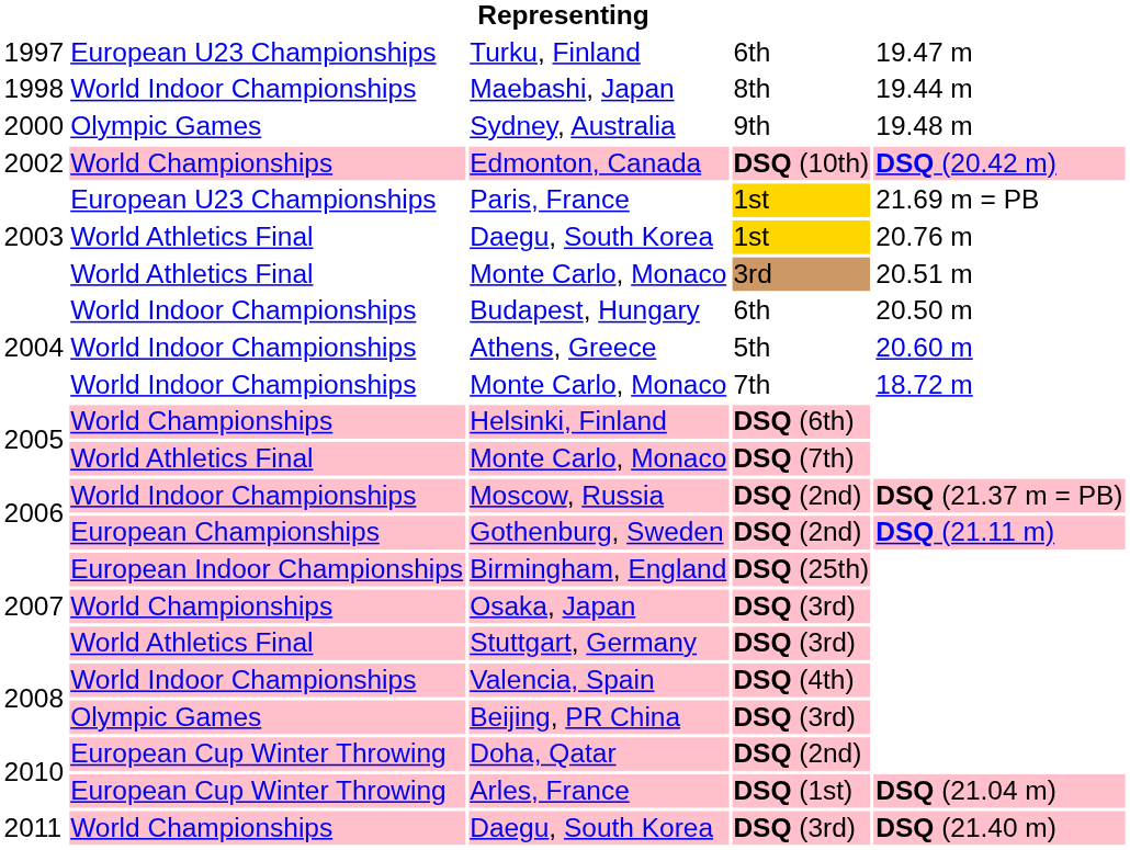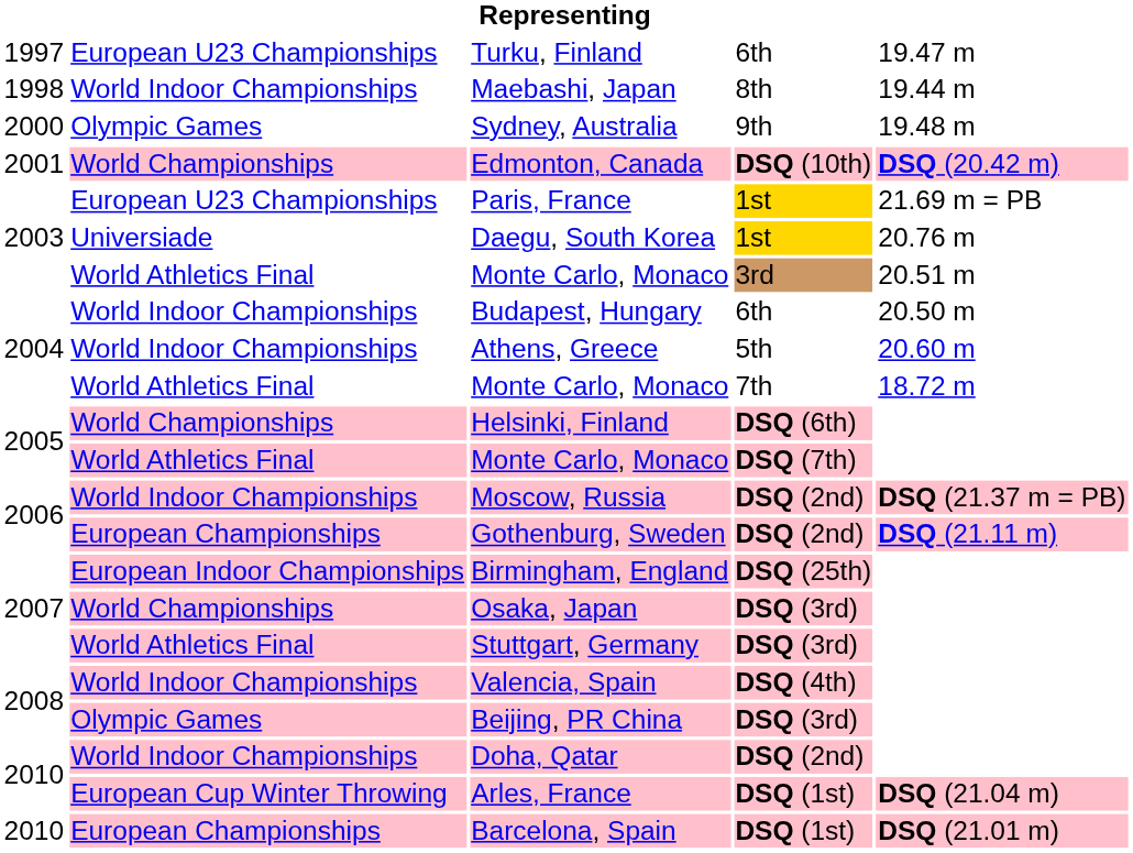 <table>
 <tr>
 <th colspan="5">Representing </th>
 </tr>
 <tr>
 <td>1997</td>
 <td><a href='#'>European U23 Championships</a></td>
 <td><a href='#'>Turku</a>, <a href='#'>Finland</a></td>
 <td>6th</td>
 <td>19.47 m</td>
 </tr>
 <tr>
 <td>1998</td>
 <td><a href='#'>World Indoor Championships</a></td>
 <td><a href='#'>Maebashi</a>, <a href='#'>Japan</a></td>
 <td>8th</td>
 <td>19.44 m</td>
 </tr>
 <tr>
 <td>2000</td>
 <td><a href='#'>Olympic Games</a></td>
 <td><a href='#'>Sydney</a>, <a href='#'>Australia</a></td>
 <td>9th</td>
 <td>19.48 m</td>
 </tr>
 <tr>
-<td>2002</td>
+<td>2001</td>
 <td bgcolor=pink><a href='#'>World Championships</a></td>
 <td bgcolor=pink><a href='#'>Edmonton, Canada</a></td>
 <td bgcolor=pink><strong>DSQ</strong> (10th)</td>
 <td bgcolor=pink><a href='#'><strong>DSQ</strong> (20.42 m)</a></td>
 </tr>
 <tr>
 <td rowspan=3>2003</td>
 <td><a href='#'>European U23 Championships</a></td>
 <td><a href='#'>Paris, France</a></td>
 <td bgcolor="gold">1st</td>
 <td>21.69 m = PB</td>
 </tr>
 <tr>
-<td><a href='#'>World Athletics Final</a></td>
+<td><a href='#'>Universiade</a></td>
 <td><a href='#'>Daegu</a>, <a href='#'>South Korea</a></td>
 <td bgcolor="gold">1st</td>
 <td>20.76 m</td>
 </tr>
 <tr>
 <td><a href='#'>World Athletics Final</a></td>
 <td><a href='#'>Monte Carlo</a>, <a href='#'>Monaco</a></td>
 <td bgcolor="CC9966">3rd</td>
 <td>20.51 m</td>
 </tr>
 <tr>
 <td rowspan=3>2004</td>
 <td><a href='#'>World Indoor Championships</a></td>
 <td><a href='#'>Budapest</a>, <a href='#'>Hungary</a></td>
 <td>6th</td>
 <td>20.50 m</td>
 </tr>
 <tr>
 <td><a href='#'>World Indoor Championships</a></td>
 <td><a href='#'>Athens</a>, <a href='#'>Greece</a></td>
 <td>5th</td>
 <td><a href='#'>20.60 m</a></td>
 </tr>
 <tr>
-<td><a href='#'>World Indoor Championships</a></td>
+<td><a href='#'>World Athletics Final</a></td>
 <td><a href='#'>Monte Carlo</a>, <a href='#'>Monaco</a></td>
 <td>7th</td>
 <td><a href='#'>18.72 m</a></td>
 </tr>
 <tr>
 <td rowspan=2>2005</td>
 <td bgcolor=pink><a href='#'>World Championships</a></td>
 <td bgcolor=pink><a href='#'>Helsinki, Finland</a></td>
 <td bgcolor=pink><strong>DSQ</strong> (6th)</td>
 <td></td>
 </tr>
 <tr>
 <td bgcolor=pink><a href='#'>World Athletics Final</a></td>
 <td bgcolor=pink><a href='#'>Monte Carlo</a>, <a href='#'>Monaco</a></td>
 <td bgcolor=pink><strong>DSQ</strong> (7th)</td>
 <td></td>
 </tr>
 <tr>
 <td rowspan=2>2006</td>
 <td bgcolor=pink><a href='#'>World Indoor Championships</a></td>
 <td bgcolor=pink><a href='#'>Moscow</a>, <a href='#'>Russia</a></td>
 <td bgcolor=pink><strong>DSQ</strong> (2nd)</td>
 <td bgcolor=pink><strong>DSQ</strong> (21.37 m = PB)</td>
 </tr>
 <tr>
 <td bgcolor=pink><a href='#'>European Championships</a></td>
 <td bgcolor=pink><a href='#'>Gothenburg</a>, <a href='#'>Sweden</a></td>
 <td bgcolor=pink><strong>DSQ</strong> (2nd)</td>
 <td bgcolor=pink><a href='#'><strong>DSQ</strong> (21.11 m)</a></td>
 </tr>
 <tr>
 <td rowspan=3>2007</td>
 <td bgcolor=pink><a href='#'>European Indoor Championships</a></td>
 <td bgcolor=pink><a href='#'>Birmingham</a>, <a href='#'>England</a></td>
 <td bgcolor=pink><strong>DSQ</strong> (25th)</td>
 <td></td>
 </tr>
 <tr>
 <td bgcolor=pink><a href='#'>World Championships</a></td>
 <td bgcolor=pink><a href='#'>Osaka</a>, <a href='#'>Japan</a></td>
 <td bgcolor=pink><strong>DSQ</strong> (3rd)</td>
 <td></td>
 </tr>
 <tr>
 <td bgcolor=pink><a href='#'>World Athletics Final</a></td>
 <td bgcolor=pink><a href='#'>Stuttgart</a>, <a href='#'>Germany</a></td>
 <td bgcolor=pink><strong>DSQ</strong> (3rd)</td>
 <td></td>
 </tr>
 <tr>
 <td rowspan=2>2008</td>
 <td bgcolor=pink><a href='#'>World Indoor Championships</a></td>
 <td bgcolor=pink><a href='#'>Valencia, Spain</a></td>
 <td bgcolor=pink><strong>DSQ</strong> (4th)</td>
 <td></td>
 </tr>
 <tr>
 <td bgcolor=pink><a href='#'>Olympic Games</a></td>
 <td bgcolor=pink><a href='#'>Beijing</a>, <a href='#'>PR China</a></td>
 <td bgcolor=pink><strong>DSQ</strong> (3rd)</td>
 <td></td>
 </tr>
 <tr>
 <td rowspan=2>2010</td>
-<td bgcolor=pink><a href='#'>European Cup Winter Throwing</a></td>
+<td bgcolor=pink><a href='#'>World Indoor Championships</a></td>
 <td bgcolor=pink><a href='#'>Doha, Qatar</a></td>
 <td bgcolor=pink><strong>DSQ</strong> (2nd)</td>
 <td></td>
 </tr>
 <tr>
 <td bgcolor=pink><a href='#'>European Cup Winter Throwing</a></td>
 <td bgcolor=pink><a href='#'>Arles, France</a></td>
 <td bgcolor=pink><strong>DSQ</strong> (1st)</td>
 <td bgcolor=pink><strong>DSQ</strong> (21.04 m)</td>
 </tr>
 <tr>
-<td>2011</td>
-<td bgcolor=pink><a href='#'>World Championships</a></td>
-<td bgcolor=pink><a href='#'>Daegu</a>, <a href='#'>South Korea</a></td>
-<td bgcolor=pink><strong>DSQ</strong> (3rd)</td>
-<td bgcolor=pink><strong>DSQ</strong> (21.40 m)</td>
+<td>2010</td>
+<td bgcolor=pink><a href='#'>European Championships</a></td>
+<td bgcolor=pink><a href='#'>Barcelona</a>, <a href='#'>Spain</a></td>
+<td bgcolor=pink><strong>DSQ</strong> (1st)</td>
+<td bgcolor=pink><strong>DSQ</strong> (21.01 m)</td>
 </tr>
 </table>
